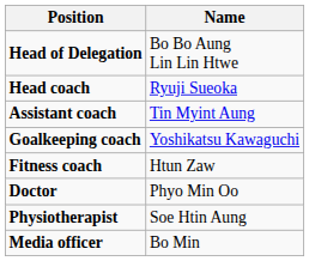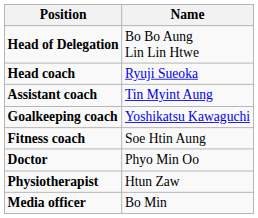 <table class="wikitable">
 <tr>
 <th>Position</th>
 <th>Name</th>
 </tr>
 <tr>
 <td><strong>Head of Delegation</strong></td>
 <td> Bo Bo Aung <br>  Lin Lin Htwe</td>
 </tr>
 <tr>
 <td><strong>Head coach</strong></td>
 <td> <a href='#'>Ryuji Sueoka</a></td>
 </tr>
 <tr>
 <td><strong>Assistant coach</strong></td>
 <td> <a href='#'>Tin Myint Aung</a></td>
 </tr>
 <tr>
 <td><strong>Goalkeeping coach</strong></td>
 <td> <a href='#'>Yoshikatsu Kawaguchi</a></td>
 </tr>
 <tr>
 <td><strong>Fitness coach</strong></td>
-<td> Htun Zaw</td>
+<td> Soe Htin Aung</td>
 </tr>
 <tr>
 <td><strong>Doctor</strong></td>
 <td> Phyo Min Oo</td>
 </tr>
 <tr>
 <td><strong>Physiotherapist</strong></td>
-<td> Soe Htin Aung</td>
+<td> Htun Zaw</td>
 </tr>
 <tr>
 <td><strong>Media officer</strong></td>
 <td> Bo Min</td>
 </tr>
 </table>
